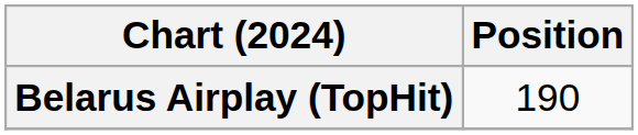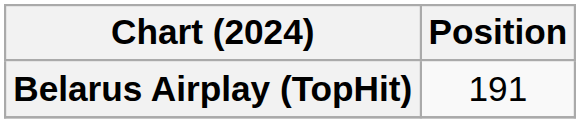 <table class="wikitable plainrowheaders" style="text-align:center">
 <tr>
 <th scope="col">Chart (2024)</th>
 <th scope="col">Position</th>
 </tr>
 <tr>
 <th scope="row">Belarus Airplay (TopHit)</th>
-<td>190</td>
+<td>191</td>
 </tr>
 <tr>
 </tr>
 </table>
